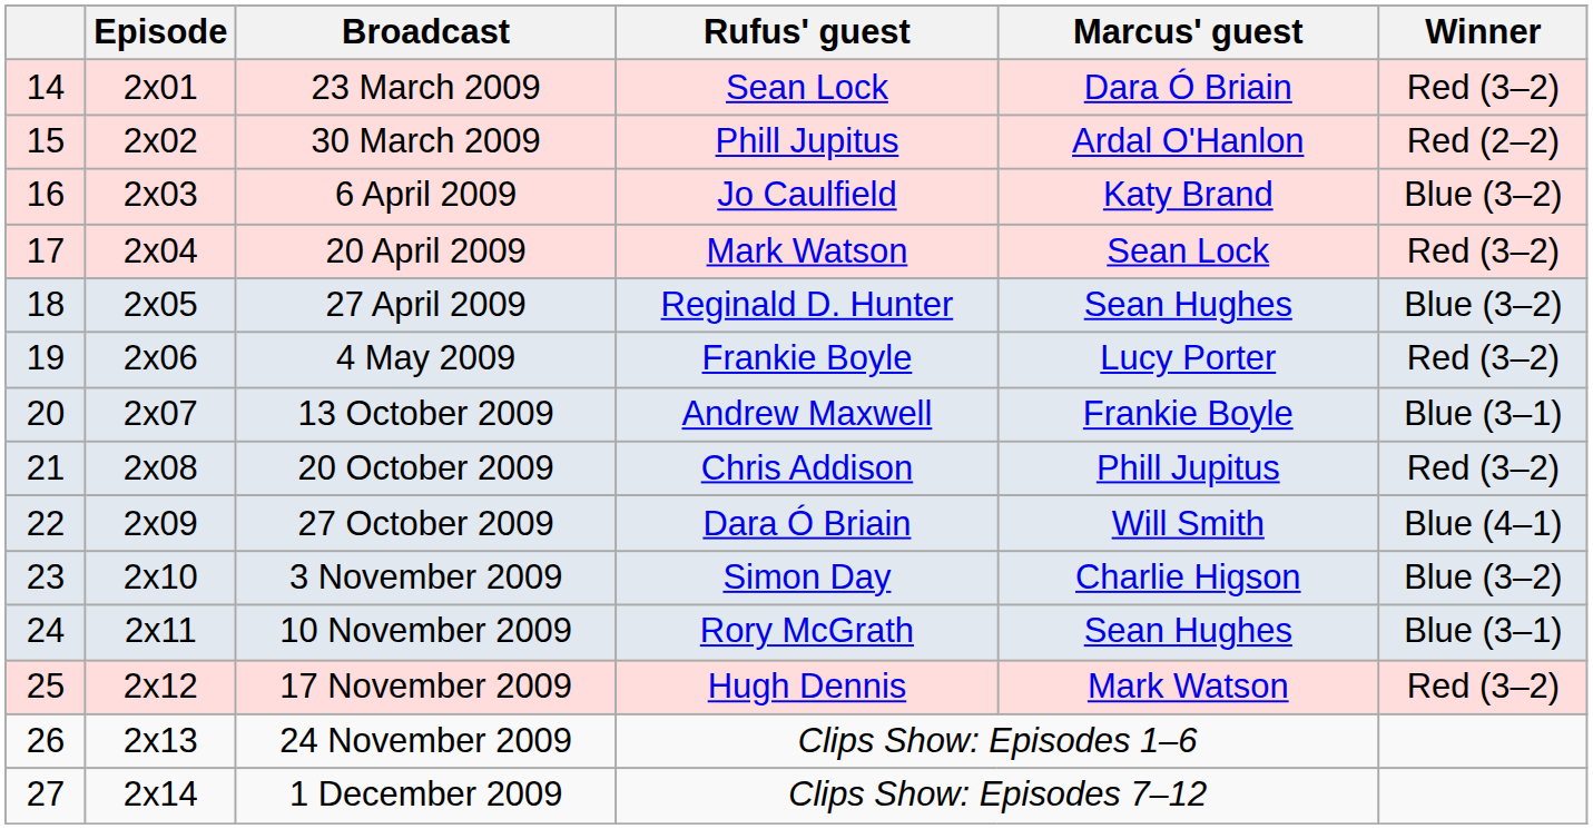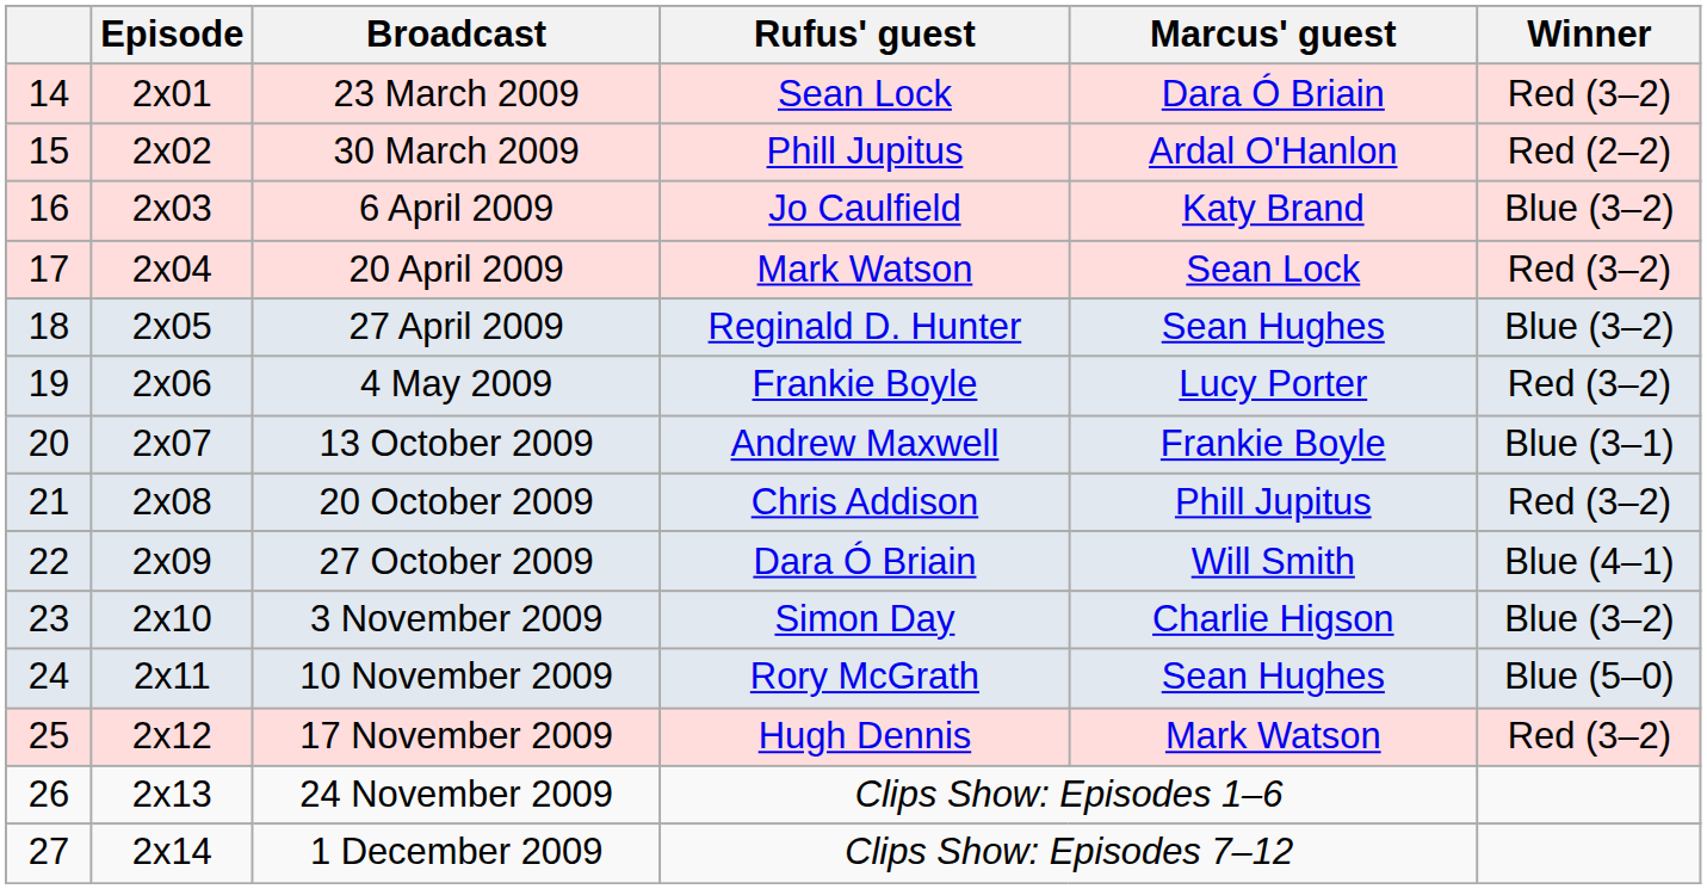 <table class="wikitable" style="text-align:center;">
 <tr>
 <th width=30px></th>
 <th width=50px>Episode</th>
 <th width=170px>Broadcast</th>
 <th width=170px>Rufus' guest</th>
 <th width=170px>Marcus' guest</th>
 <th width=90px>Winner</th>
 </tr>
 <tr bgcolor=ffdddd>
 <td>14</td>
 <td>2x01</td>
 <td>23 March 2009</td>
 <td><a href='#'>Sean Lock</a></td>
 <td><a href='#'>Dara Ó Briain</a></td>
 <td>Red (3–2)</td>
 </tr>
 <tr bgcolor=ffdddd>
 <td>15</td>
 <td>2x02</td>
 <td>30 March 2009</td>
 <td><a href='#'>Phill Jupitus</a></td>
 <td><a href='#'>Ardal O'Hanlon</a></td>
 <td>Red (2–2)</td>
 </tr>
 <tr bgcolor=ffdddd>
 <td>16</td>
 <td>2x03</td>
 <td>6 April 2009</td>
 <td><a href='#'>Jo Caulfield</a></td>
 <td><a href='#'>Katy Brand</a></td>
 <td>Blue (3–2)</td>
 </tr>
 <tr bgcolor=ffdddd>
 <td>17</td>
 <td>2x04</td>
 <td>20 April 2009</td>
 <td><a href='#'>Mark Watson</a></td>
 <td><a href='#'>Sean Lock</a></td>
 <td>Red (3–2)</td>
 </tr>
 <tr bgcolor=E1E8EF>
 <td>18</td>
 <td>2x05</td>
 <td>27 April 2009</td>
 <td><a href='#'>Reginald D. Hunter</a></td>
 <td><a href='#'>Sean Hughes</a></td>
 <td>Blue (3–2)</td>
 </tr>
 <tr bgcolor=E1E8EF>
 <td>19</td>
 <td>2x06</td>
 <td>4 May 2009</td>
 <td><a href='#'>Frankie Boyle</a></td>
 <td><a href='#'>Lucy Porter</a></td>
 <td>Red (3–2)</td>
 </tr>
 <tr bgcolor=E1E8EF>
 <td>20</td>
 <td>2x07</td>
 <td>13 October 2009</td>
 <td><a href='#'>Andrew Maxwell</a></td>
 <td><a href='#'>Frankie Boyle</a></td>
 <td>Blue (3–1)</td>
 </tr>
 <tr bgcolor=E1E8EF>
 <td>21</td>
 <td>2x08</td>
 <td>20 October 2009</td>
 <td><a href='#'>Chris Addison</a></td>
 <td><a href='#'>Phill Jupitus</a></td>
 <td>Red (3–2)</td>
 </tr>
 <tr bgcolor=E1E8EF>
 <td>22</td>
 <td>2x09</td>
 <td>27 October 2009</td>
 <td><a href='#'>Dara Ó Briain</a></td>
 <td><a href='#'>Will Smith</a></td>
 <td>Blue (4–1)</td>
 </tr>
 <tr bgcolor=E1E8EF>
 <td>23</td>
 <td>2x10</td>
 <td>3 November 2009</td>
 <td><a href='#'>Simon Day</a></td>
 <td><a href='#'>Charlie Higson</a></td>
 <td>Blue (3–2)</td>
 </tr>
 <tr bgcolor=E1E8EF>
 <td>24</td>
 <td>2x11</td>
 <td>10 November 2009</td>
 <td><a href='#'>Rory McGrath</a></td>
 <td><a href='#'>Sean Hughes</a></td>
-<td>Blue (3–1)</td>
+<td>Blue (5–0)</td>
 </tr>
 <tr bgcolor=ffdddd>
 <td>25</td>
 <td>2x12</td>
 <td>17 November 2009</td>
 <td><a href='#'>Hugh Dennis</a></td>
 <td><a href='#'>Mark Watson</a></td>
 <td>Red (3–2)</td>
 </tr>
 <tr>
 <td>26</td>
 <td>2x13</td>
 <td>24 November 2009</td>
 <td colspan=2><em>Clips Show: Episodes 1–6</em></td>
 <td></td>
 </tr>
 <tr>
 <td>27</td>
 <td>2x14</td>
 <td>1 December 2009</td>
 <td colspan=2><em>Clips Show: Episodes 7–12</em></td>
 <td></td>
 </tr>
 </table>
